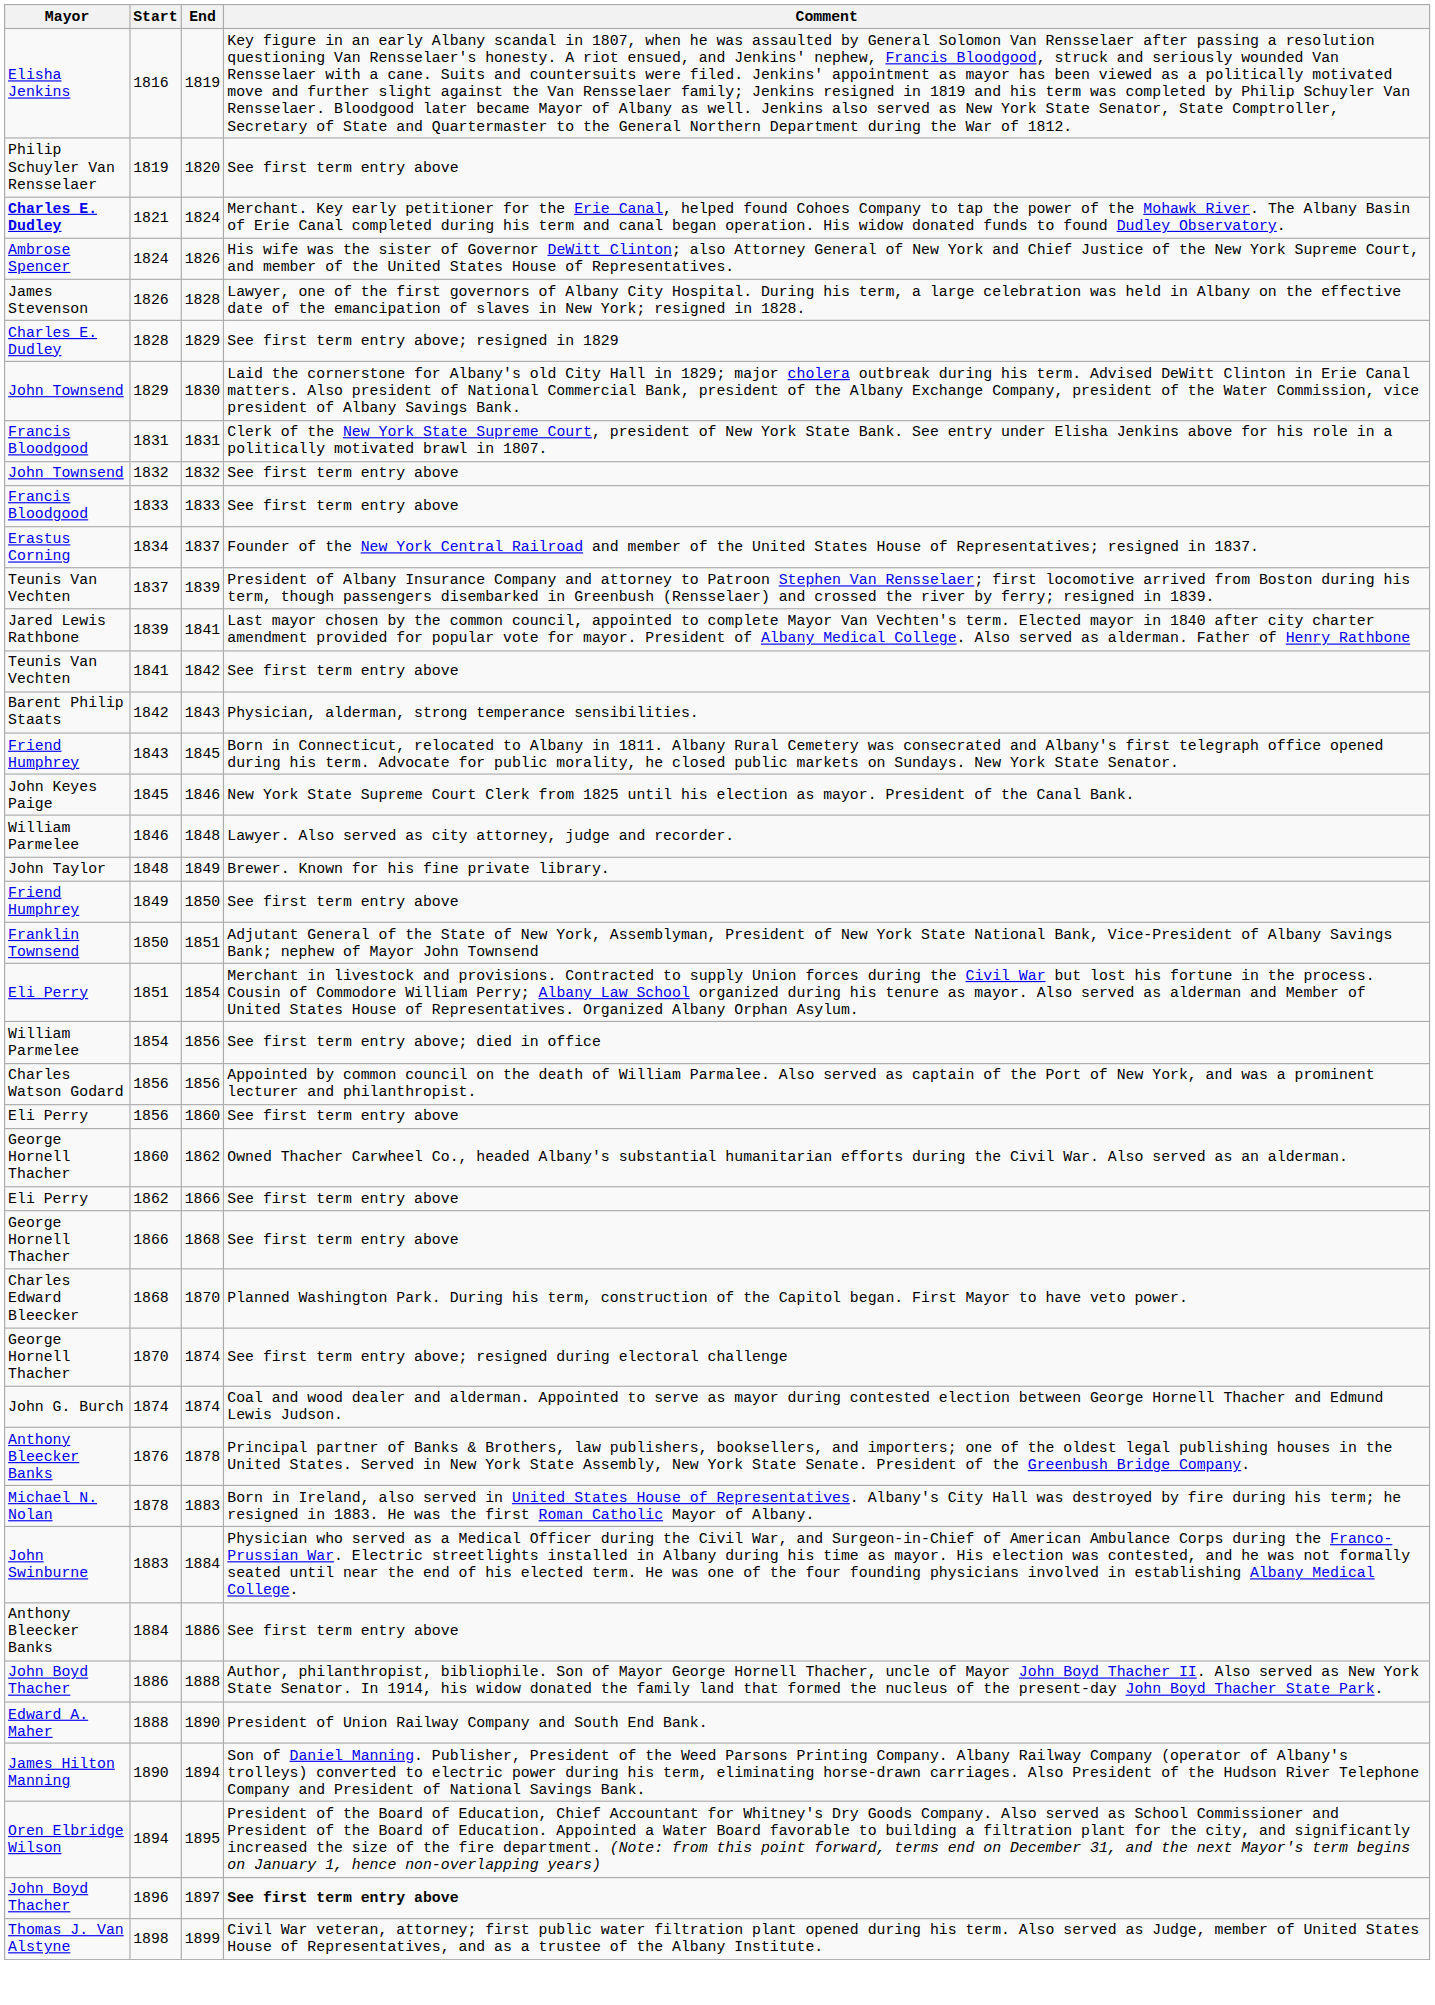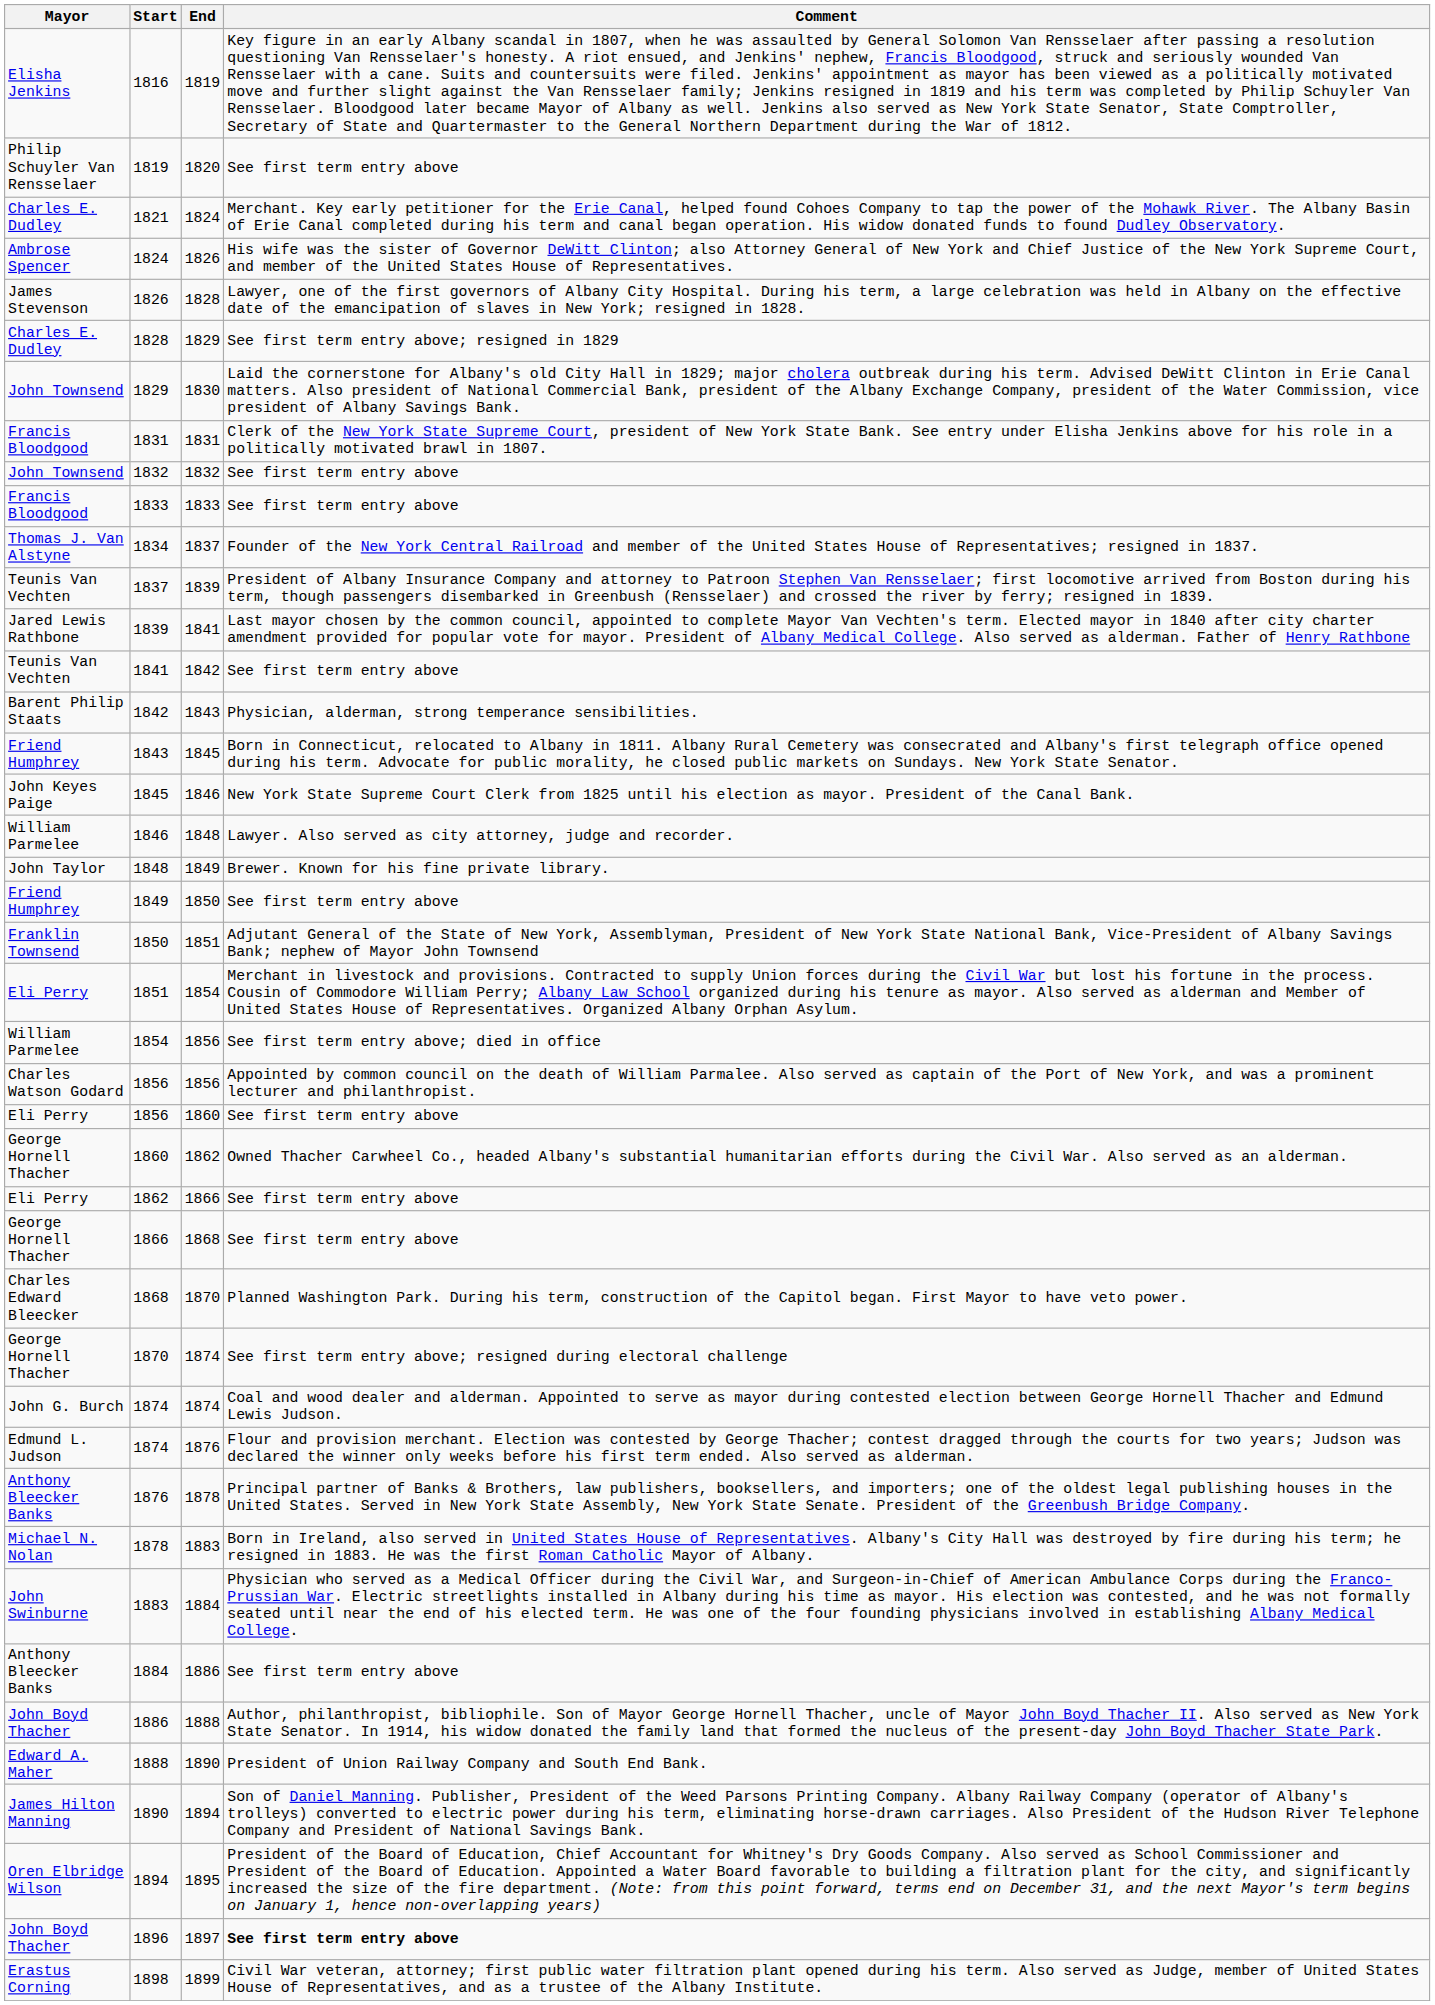 <table class="wikitable">
 <tr>
 <th>Mayor</th>
 <th>Start</th>
 <th>End</th>
 <th>Comment</th>
 </tr>
 <tr>
 <td><a href='#'>Elisha Jenkins</a></td>
 <td>1816</td>
 <td>1819</td>
 <td>Key figure in an early Albany scandal in 1807, when he was assaulted by General Solomon Van Rensselaer after passing a resolution questioning Van Rensselaer's honesty. A riot ensued, and Jenkins' nephew, <a href='#'>Francis Bloodgood</a>, struck and seriously wounded Van Rensselaer with a cane. Suits and countersuits were filed. Jenkins' appointment as mayor has been viewed as a politically motivated move and further slight against the Van Rensselaer family; Jenkins resigned in 1819 and his term was completed by Philip Schuyler Van Rensselaer. Bloodgood later became Mayor of Albany as well. Jenkins also served as New York State Senator, State Comptroller, Secretary of State and Quartermaster to the General Northern Department during the War of 1812.</td>
 </tr>
 <tr>
 <td>Philip Schuyler Van Rensselaer</td>
 <td>1819</td>
 <td>1820</td>
 <td>See first term entry above</td>
 </tr>
 <tr>
-<td><strong><a href='#'>Charles E. Dudley</a></strong></td>
+<td><a href='#'>Charles E. Dudley</a></td>
 <td>1821</td>
 <td>1824</td>
 <td>Merchant. Key early petitioner for the <a href='#'>Erie Canal</a>, helped found Cohoes Company to tap the power of the <a href='#'>Mohawk River</a>. The Albany Basin of Erie Canal completed during his term and canal began operation. His widow donated funds to found <a href='#'>Dudley Observatory</a>.</td>
 </tr>
 <tr>
 <td><a href='#'>Ambrose Spencer</a></td>
 <td>1824</td>
 <td>1826</td>
 <td>His wife was the sister of Governor <a href='#'>DeWitt Clinton</a>; also Attorney General of New York and Chief Justice of the New York Supreme Court, and member of the United States House of Representatives.</td>
 </tr>
 <tr>
 <td>James Stevenson</td>
 <td>1826</td>
 <td>1828</td>
 <td>Lawyer, one of the first governors of Albany City Hospital. During his term, a large celebration was held in Albany on the effective date of the emancipation of slaves in New York; resigned in 1828.</td>
 </tr>
 <tr>
 <td><a href='#'>Charles E. Dudley</a></td>
 <td>1828</td>
 <td>1829</td>
 <td>See first term entry above; resigned in 1829</td>
 </tr>
 <tr>
 <td><a href='#'>John Townsend</a></td>
 <td>1829</td>
 <td>1830</td>
 <td>Laid the cornerstone for Albany's old City Hall in 1829; major <a href='#'>cholera</a> outbreak during his term. Advised DeWitt Clinton in Erie Canal matters. Also president of National Commercial Bank, president of the Albany Exchange Company, president of the Water Commission, vice president of Albany Savings Bank.</td>
 </tr>
 <tr>
 <td><a href='#'>Francis Bloodgood</a></td>
 <td>1831</td>
 <td>1831</td>
 <td>Clerk of the <a href='#'>New York State Supreme Court</a>, president of New York State Bank. See entry under Elisha Jenkins above for his role in a politically motivated brawl in 1807.</td>
 </tr>
 <tr>
 <td><a href='#'>John Townsend</a></td>
 <td>1832</td>
 <td>1832</td>
 <td>See first term entry above</td>
 </tr>
 <tr>
 <td><a href='#'>Francis Bloodgood</a></td>
 <td>1833</td>
 <td>1833</td>
 <td>See first term entry above</td>
 </tr>
 <tr>
-<td><a href='#'>Erastus Corning</a></td>
+<td><a href='#'>Thomas J. Van Alstyne</a></td>
 <td>1834</td>
 <td>1837</td>
 <td>Founder of the <a href='#'>New York Central Railroad</a> and member of the United States House of Representatives; resigned in 1837.</td>
 </tr>
 <tr>
 <td>Teunis Van Vechten</td>
 <td>1837</td>
 <td>1839</td>
 <td>President of Albany Insurance Company and attorney to Patroon <a href='#'>Stephen Van Rensselaer</a>; first locomotive arrived from Boston during his term, though passengers disembarked in Greenbush (Rensselaer) and crossed the river by ferry; resigned in 1839.</td>
 </tr>
 <tr>
 <td>Jared Lewis Rathbone</td>
 <td>1839</td>
 <td>1841</td>
 <td>Last mayor chosen by the common council, appointed to complete Mayor Van Vechten's term. Elected mayor in 1840 after city charter amendment provided for popular vote for mayor. President of <a href='#'>Albany Medical College</a>. Also served as alderman.  Father of <a href='#'>Henry Rathbone</a></td>
 </tr>
 <tr>
 <td>Teunis Van Vechten</td>
 <td>1841</td>
 <td>1842</td>
 <td>See first term entry above</td>
 </tr>
 <tr>
 <td>Barent Philip Staats</td>
 <td>1842</td>
 <td>1843</td>
 <td>Physician, alderman, strong temperance sensibilities.</td>
 </tr>
 <tr>
 <td><a href='#'>Friend Humphrey</a></td>
 <td>1843</td>
 <td>1845</td>
 <td>Born in Connecticut, relocated to Albany in 1811. Albany Rural Cemetery was consecrated and Albany's first telegraph office opened during his term. Advocate for public morality, he closed public markets on Sundays. New York State Senator.</td>
 </tr>
 <tr>
 <td>John Keyes Paige</td>
 <td>1845</td>
 <td>1846</td>
 <td>New York State Supreme Court Clerk from 1825 until his election as mayor. President of the Canal Bank.</td>
 </tr>
 <tr>
 <td>William Parmelee</td>
 <td>1846</td>
 <td>1848</td>
 <td>Lawyer. Also served as city attorney, judge and recorder.</td>
 </tr>
 <tr>
 <td>John Taylor</td>
 <td>1848</td>
 <td>1849</td>
 <td>Brewer. Known for his fine private library.</td>
 </tr>
 <tr>
 <td><a href='#'>Friend Humphrey</a></td>
 <td>1849</td>
 <td>1850</td>
 <td>See first term entry above</td>
 </tr>
 <tr>
 <td><a href='#'>Franklin Townsend</a></td>
 <td>1850</td>
 <td>1851</td>
 <td>Adjutant General of the State of New York, Assemblyman, President of New York State National Bank, Vice-President of Albany Savings Bank; nephew of Mayor John Townsend</td>
 </tr>
 <tr>
 <td><a href='#'>Eli Perry</a></td>
 <td>1851</td>
 <td>1854</td>
 <td>Merchant in livestock and provisions. Contracted to supply Union forces during the <a href='#'>Civil War</a> but lost his fortune in the process. Cousin of Commodore William Perry; <a href='#'>Albany Law School</a> organized during his tenure as mayor. Also served as alderman and Member of United States House of Representatives. Organized Albany Orphan Asylum.</td>
 </tr>
 <tr>
 <td>William Parmelee</td>
 <td>1854</td>
 <td>1856</td>
 <td>See first term entry above; died in office</td>
 </tr>
 <tr>
 <td>Charles Watson Godard</td>
 <td>1856</td>
 <td>1856</td>
 <td>Appointed by common council on the death of William Parmalee. Also served as captain of the Port of New York, and was a prominent lecturer and philanthropist.</td>
 </tr>
 <tr>
 <td>Eli Perry</td>
 <td>1856</td>
 <td>1860</td>
 <td>See first term entry above</td>
 </tr>
 <tr>
 <td>George Hornell Thacher</td>
 <td>1860</td>
 <td>1862</td>
 <td>Owned Thacher Carwheel Co., headed Albany's substantial humanitarian efforts during the Civil War. Also served as an alderman.</td>
 </tr>
 <tr>
 <td>Eli Perry</td>
 <td>1862</td>
 <td>1866</td>
 <td>See first term entry above</td>
 </tr>
 <tr>
 <td>George Hornell Thacher</td>
 <td>1866</td>
 <td>1868</td>
 <td>See first term entry above</td>
 </tr>
 <tr>
 <td>Charles Edward Bleecker</td>
 <td>1868</td>
 <td>1870</td>
 <td>Planned Washington Park. During his term, construction of the Capitol began. First Mayor to have veto power.</td>
 </tr>
 <tr>
 <td>George Hornell Thacher</td>
 <td>1870</td>
 <td>1874</td>
 <td>See first term entry above; resigned during electoral challenge</td>
 </tr>
 <tr>
 <td>John G. Burch</td>
 <td>1874</td>
 <td>1874</td>
 <td>Coal and wood dealer and alderman. Appointed to serve as mayor during contested election between George Hornell Thacher and Edmund Lewis Judson.</td>
 </tr>
 <tr>
+<td>Edmund L. Judson</td>
+<td>1874</td>
+<td>1876</td>
+<td>Flour and provision merchant. Election was contested by George Thacher; contest dragged through the courts for two years; Judson was declared the winner only weeks before his first term ended. Also served as alderman.</td>
+</tr>
+<tr>
 <td><a href='#'>Anthony Bleecker Banks</a></td>
 <td>1876</td>
 <td>1878</td>
 <td>Principal partner of Banks & Brothers, law publishers, booksellers, and importers; one of the oldest legal publishing houses in the United States. Served in New York State Assembly, New York State Senate. President of the <a href='#'>Greenbush Bridge Company</a>.</td>
 </tr>
 <tr>
 <td><a href='#'>Michael N. Nolan</a></td>
 <td>1878</td>
 <td>1883</td>
 <td>Born in Ireland, also served in <a href='#'>United States House of Representatives</a>. Albany's City Hall was destroyed by fire during his term; he resigned in 1883. He was the first <a href='#'>Roman Catholic</a> Mayor of Albany.</td>
 </tr>
 <tr>
 <td><a href='#'>John Swinburne</a></td>
 <td>1883</td>
 <td>1884</td>
 <td>Physician who served as a Medical Officer during the Civil War, and Surgeon-in-Chief of American Ambulance Corps during the <a href='#'>Franco-Prussian War</a>. Electric streetlights installed in Albany during his time as mayor. His election was contested, and he was not formally seated until near the end of his elected term. He was one of the four founding physicians involved in establishing <a href='#'>Albany Medical College</a>.</td>
 </tr>
 <tr>
 <td>Anthony Bleecker Banks</td>
 <td>1884</td>
 <td>1886</td>
 <td>See first term entry above</td>
 </tr>
 <tr>
 <td><a href='#'>John Boyd Thacher</a></td>
 <td>1886</td>
 <td>1888</td>
 <td>Author, philanthropist, bibliophile. Son of Mayor George Hornell Thacher, uncle of Mayor <a href='#'>John Boyd Thacher II</a>. Also served as New York State Senator. In 1914, his widow donated the family land that formed the nucleus of the present-day <a href='#'>John Boyd Thacher State Park</a>.</td>
 </tr>
 <tr>
 <td><a href='#'>Edward A. Maher</a></td>
 <td>1888</td>
 <td>1890</td>
 <td>President of Union Railway Company and South End Bank.</td>
 </tr>
 <tr>
 <td><a href='#'>James Hilton Manning</a></td>
 <td>1890</td>
 <td>1894</td>
 <td>Son of <a href='#'>Daniel Manning</a>. Publisher, President of the Weed Parsons Printing Company. Albany Railway Company (operator of Albany's trolleys) converted to electric power during his term, eliminating horse-drawn carriages. Also President of the Hudson River Telephone Company and President of National Savings Bank.</td>
 </tr>
 <tr>
 <td><a href='#'>Oren Elbridge Wilson</a></td>
 <td>1894</td>
 <td>1895</td>
 <td>President of the Board of Education, Chief Accountant for Whitney's Dry Goods Company. Also served as School Commissioner and President of the Board of Education. Appointed a Water Board favorable to building a filtration plant for the city, and significantly increased the size of the fire department. <em>(Note: from this point forward, terms end on December 31, and the next Mayor's term begins on January 1, hence non-overlapping years)</em></td>
 </tr>
 <tr>
 <td><a href='#'>John Boyd Thacher</a></td>
 <td>1896</td>
 <td>1897</td>
 <td><strong>See first term entry above</strong></td>
 </tr>
 <tr>
-<td><a href='#'>Thomas J. Van Alstyne</a></td>
+<td><a href='#'>Erastus Corning</a></td>
 <td>1898</td>
 <td>1899</td>
 <td>Civil War veteran, attorney; first public water filtration plant opened during his term. Also served as Judge, member of United States House of Representatives, and as a trustee of the Albany Institute.</td>
 </tr>
 </table>
